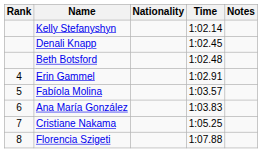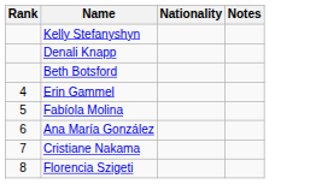 <table class="wikitable sortable" style="text-align:center">
 <tr>
 <th>Rank</th>
 <th>Name</th>
 <th>Nationality</th>
-<th>Time</th>
 <th>Notes</th>
 </tr>
 <tr>
 <td></td>
 <td align=left><a href='#'>Kelly Stefanyshyn</a></td>
 <td align=left></td>
-<td>1:02.14</td>
 <td></td>
 </tr>
 <tr>
 <td></td>
 <td align=left><a href='#'>Denali Knapp</a></td>
 <td align=left></td>
-<td>1:02.45</td>
 <td></td>
 </tr>
 <tr>
 <td></td>
 <td align=left><a href='#'>Beth Botsford</a></td>
 <td align=left></td>
-<td>1:02.48</td>
 <td></td>
 </tr>
 <tr>
 <td>4</td>
 <td align=left><a href='#'>Erin Gammel</a></td>
 <td align=left></td>
-<td>1:02.91</td>
 <td></td>
 </tr>
 <tr>
 <td>5</td>
 <td align=left><a href='#'>Fabíola Molina</a></td>
 <td align=left></td>
-<td>1:03.57</td>
 <td></td>
 </tr>
 <tr>
 <td>6</td>
 <td align=left><a href='#'>Ana María González</a></td>
 <td align=left></td>
-<td>1:03.83</td>
 <td></td>
 </tr>
 <tr>
 <td>7</td>
 <td align=left><a href='#'>Cristiane Nakama</a></td>
 <td align=left></td>
-<td>1:05.25</td>
 <td></td>
 </tr>
 <tr>
 <td>8</td>
 <td align=left><a href='#'>Florencia Szigeti</a></td>
 <td align=left></td>
-<td>1:07.88</td>
 <td></td>
 </tr>
 </table>
